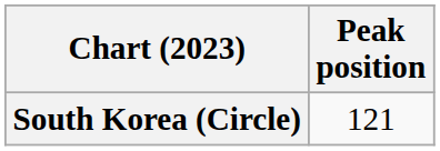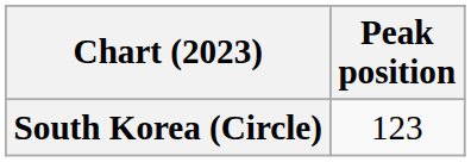 <table class="wikitable plainrowheaders" style="text-align:center">
 <tr>
 <th scope="col">Chart (2023)</th>
 <th scope="col">Peak<br>position</th>
 </tr>
 <tr>
 <th scope="row">South Korea (Circle)</th>
-<td>121</td>
+<td>123</td>
 </tr>
 </table>
